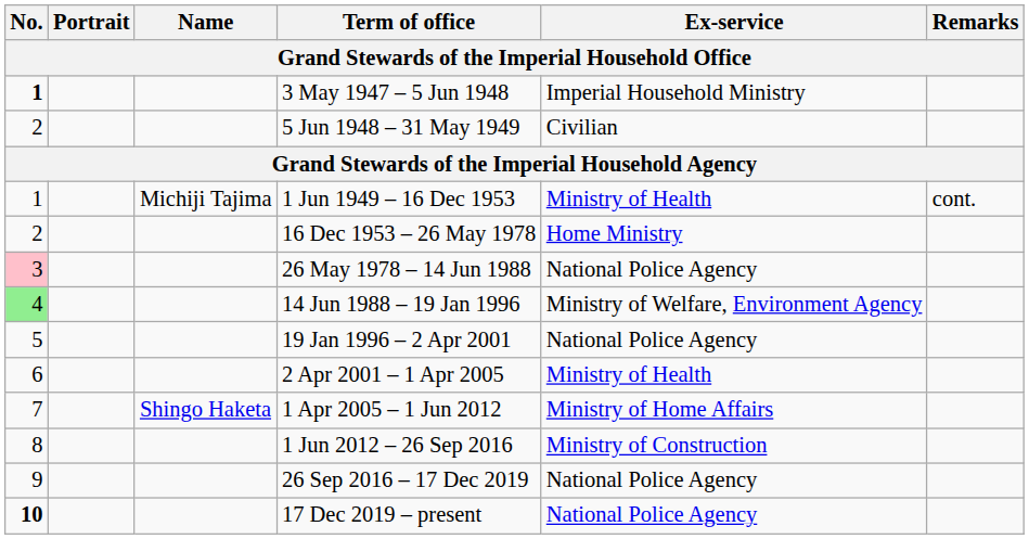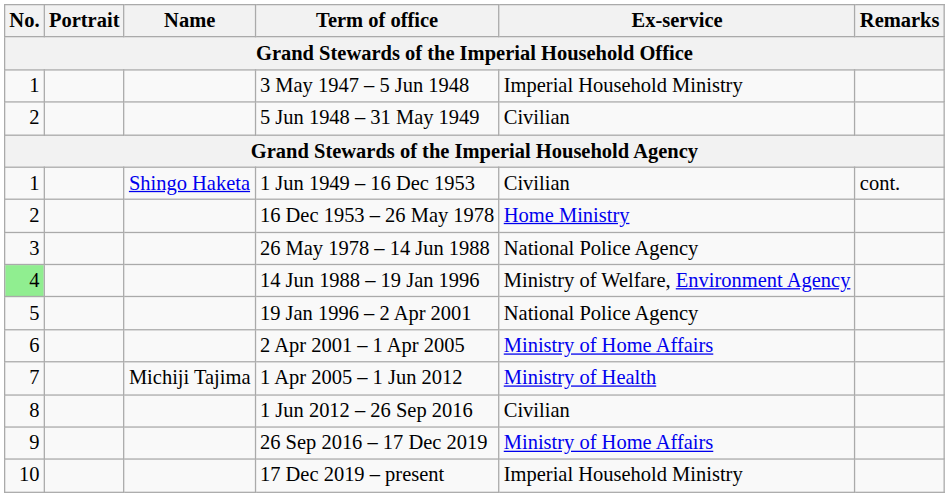 <table class="wikitable">
 <tr>
 <th>No.</th>
 <th>Portrait</th>
 <th>Name</th>
 <th>Term of office</th>
 <th>Ex-service</th>
 <th>Remarks</th>
 </tr>
 <tr>
 <th colspan="6">Grand Stewards of the Imperial Household Office</th>
 </tr>
 <tr>
-<td align="right"><strong>1</strong></td>
+<td align="right">1</td>
 <td></td>
 <td></td>
 <td>3 May 1947 – 5 Jun 1948</td>
 <td>Imperial Household Ministry</td>
 <td></td>
 </tr>
 <tr>
 <td align="right">2</td>
 <td></td>
 <td></td>
 <td>5 Jun 1948 – 31 May 1949</td>
 <td>Civilian</td>
 <td></td>
 </tr>
 <tr>
 <th colspan="6">Grand Stewards of the Imperial Household Agency</th>
 </tr>
 <tr>
 <td align="right">1</td>
 <td></td>
-<td>Michiji Tajima</td>
+<td><a href='#'>Shingo Haketa</a></td>
 <td>1 Jun 1949 – 16 Dec 1953</td>
-<td><a href='#'>Ministry of Health</a></td>
+<td>Civilian</td>
 <td>cont.</td>
 </tr>
 <tr>
 <td align="right">2</td>
 <td></td>
 <td></td>
 <td>16 Dec 1953 – 26 May 1978</td>
 <td><a href='#'>Home Ministry</a></td>
 <td></td>
 </tr>
 <tr>
-<td align="right" style="background: pink;">3</td>
+<td align="right">3</td>
 <td></td>
 <td></td>
 <td>26 May 1978 – 14 Jun 1988</td>
 <td>National Police Agency</td>
 <td></td>
 </tr>
 <tr>
 <td align="right" style="background: lightgreen;">4</td>
 <td></td>
 <td></td>
 <td>14 Jun 1988 – 19 Jan 1996</td>
 <td>Ministry of Welfare, <a href='#'>Environment Agency</a></td>
 <td></td>
 </tr>
 <tr>
 <td align="right">5</td>
 <td></td>
 <td></td>
 <td>19 Jan 1996 – 2 Apr 2001</td>
 <td>National Police Agency</td>
 <td></td>
 </tr>
 <tr>
 <td align="right">6</td>
 <td></td>
 <td></td>
 <td>2 Apr 2001 – 1 Apr 2005</td>
-<td><a href='#'>Ministry of Health</a></td>
+<td><a href='#'>Ministry of Home Affairs</a></td>
 <td></td>
 </tr>
 <tr>
 <td align="right">7</td>
 <td></td>
-<td><a href='#'>Shingo Haketa</a></td>
+<td>Michiji Tajima</td>
 <td>1 Apr 2005 – 1 Jun 2012</td>
-<td><a href='#'>Ministry of Home Affairs</a></td>
+<td><a href='#'>Ministry of Health</a></td>
 <td></td>
 </tr>
 <tr>
 <td align="right">8</td>
 <td></td>
 <td></td>
 <td>1 Jun 2012 – 26 Sep 2016</td>
-<td><a href='#'>Ministry of Construction</a></td>
+<td>Civilian</td>
 <td></td>
 </tr>
 <tr>
 <td align="right">9</td>
 <td></td>
 <td></td>
 <td>26 Sep 2016 – 17 Dec 2019</td>
-<td>National Police Agency</td>
+<td><a href='#'>Ministry of Home Affairs</a></td>
 <td></td>
 </tr>
 <tr>
-<td align="right"><strong>10</strong></td>
+<td align="right">10</td>
 <td></td>
 <td></td>
 <td>17 Dec 2019 – present</td>
-<td><a href='#'>National Police Agency</a></td>
+<td>Imperial Household Ministry</td>
 <td></td>
 </tr>
 </table>
